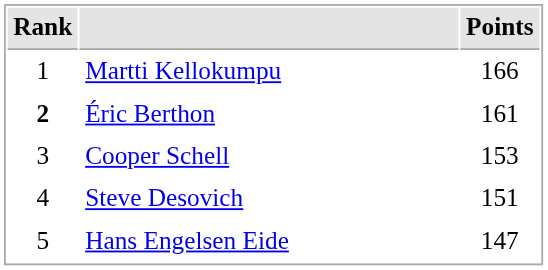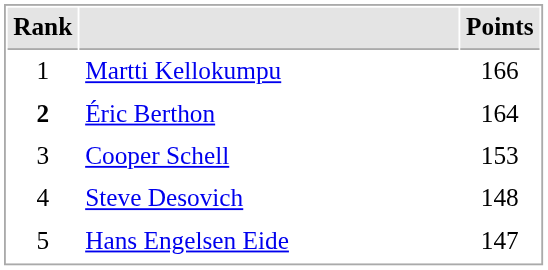 <table cellspacing="1" cellpadding="3" style="border:1px solid #AAAAAA;font-size:86%">
 <tr bgcolor="#E4E4E4">
 <th style="border-bottom:1px solid #AAAAAA" width=10>Rank</th>
 <th style="border-bottom:1px solid #AAAAAA" width=200></th>
 <th style="border-bottom:1px solid #AAAAAA" width=20>Points</th>
 </tr>
 <tr>
 <td align="center">1</td>
 <td> <a href='#'>Martti Kellokumpu</a></td>
 <td align=center>166</td>
 </tr>
 <tr>
 <td align="center"><strong>2</strong></td>
 <td> <a href='#'>Éric Berthon</a></td>
-<td align=center>161</td>
+<td align=center>164</td>
 </tr>
 <tr>
 <td align="center">3</td>
 <td> <a href='#'>Cooper Schell</a></td>
 <td align=center>153</td>
 </tr>
 <tr>
 <td align="center">4</td>
 <td> <a href='#'>Steve Desovich</a></td>
-<td align=center>151</td>
+<td align=center>148</td>
 </tr>
 <tr>
 <td align="center">5</td>
 <td> <a href='#'>Hans Engelsen Eide</a></td>
 <td align=center>147</td>
 </tr>
 </table>
